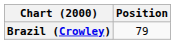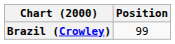 <table class="wikitable sortable plainrowheaders" style="text-align:center">
 <tr>
 <th>Chart (2000)</th>
 <th>Position</th>
 </tr>
 <tr>
 <th scope="row">Brazil (<a href='#'>Crowley</a>)</th>
-<td>79</td>
+<td>99</td>
 </tr>
 </table>
